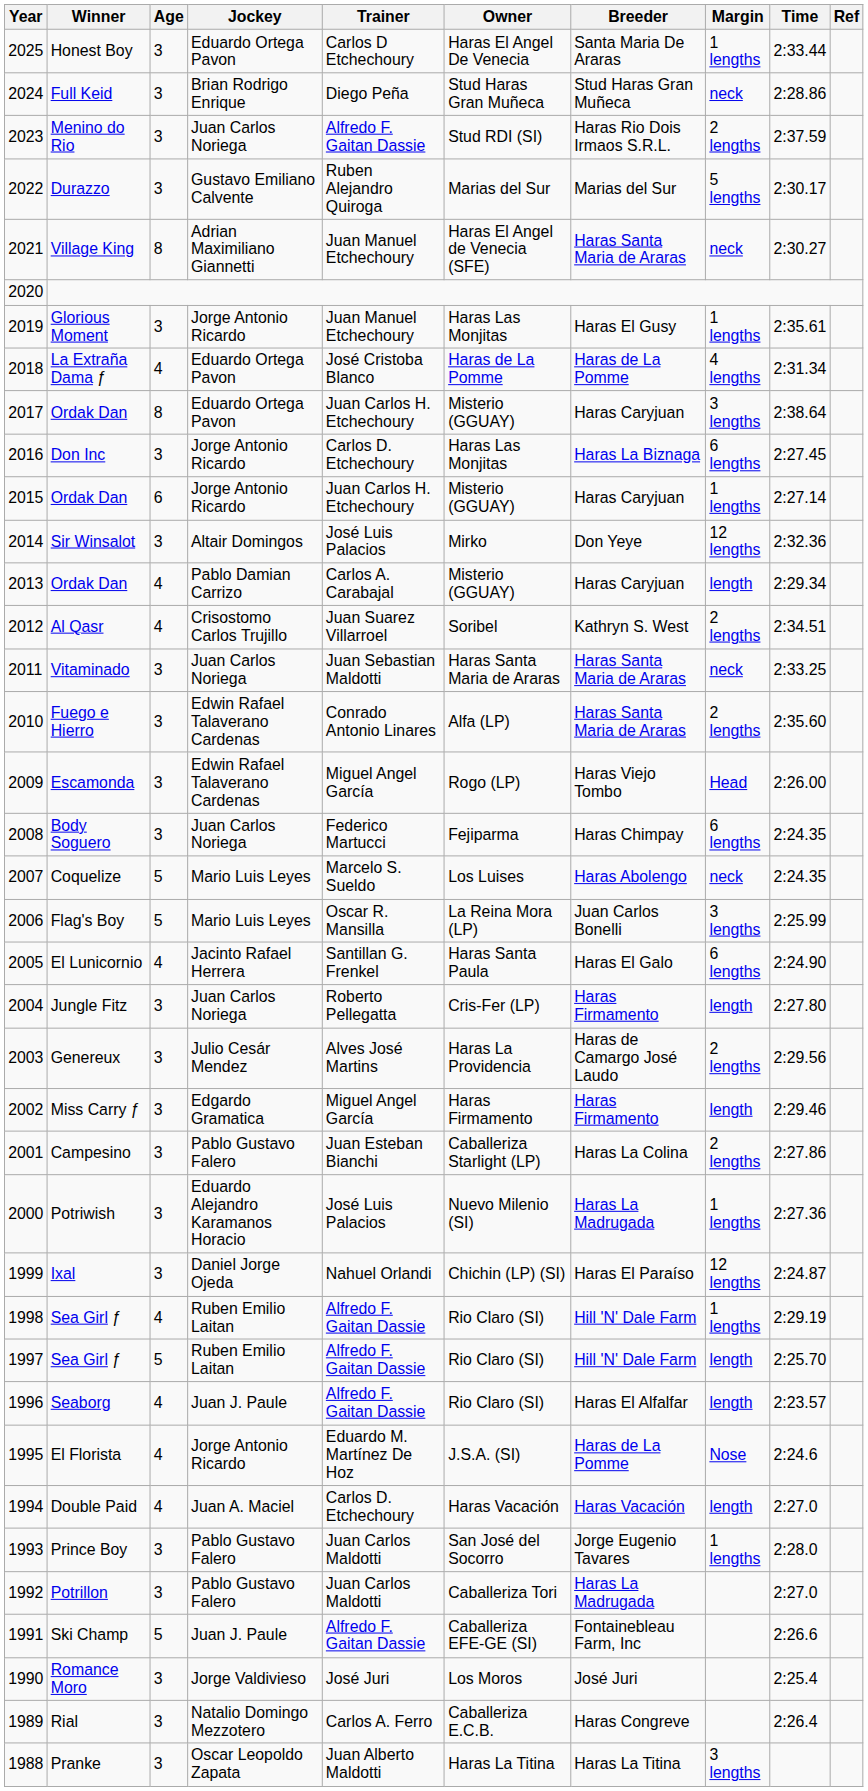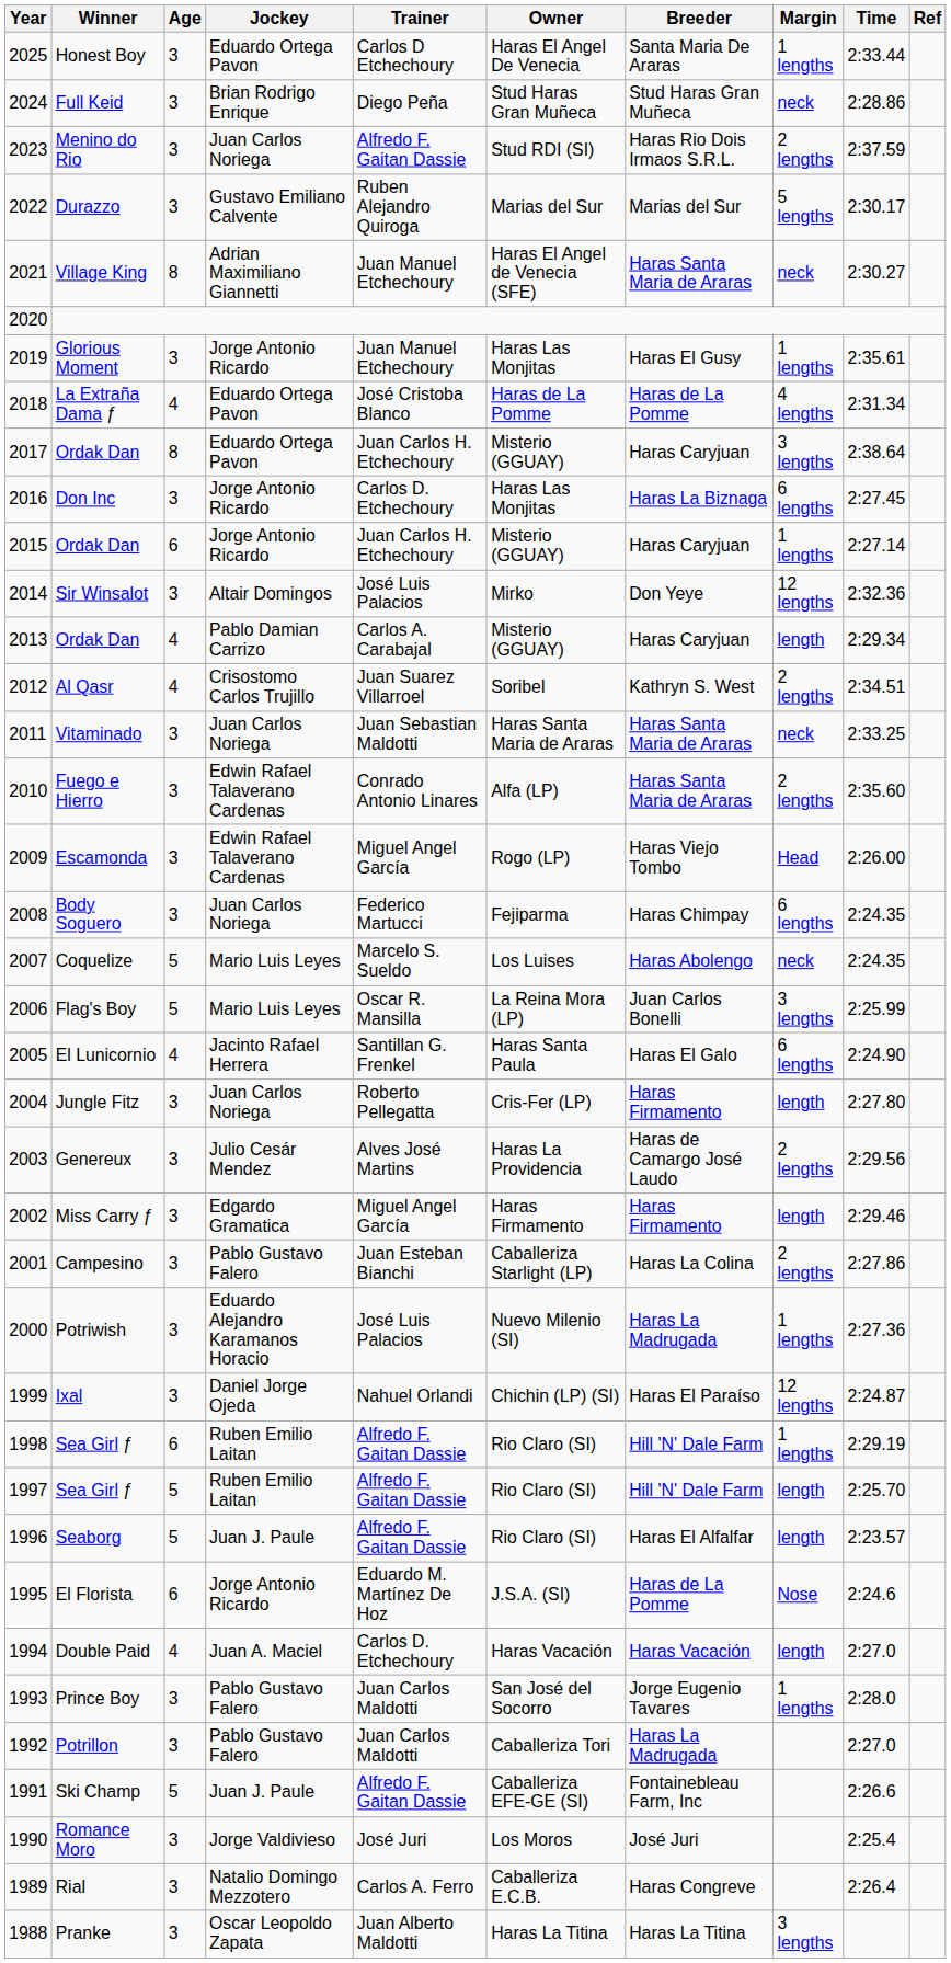 <table class="wikitable sortable">
 <tr>
 <th>Year</th>
 <th>Winner</th>
 <th>Age</th>
 <th>Jockey</th>
 <th>Trainer</th>
 <th>Owner</th>
 <th>Breeder</th>
 <th>Margin</th>
 <th>Time</th>
 <th>Ref</th>
 </tr>
 <tr>
 <td>2025</td>
 <td>Honest Boy</td>
 <td>3</td>
 <td>Eduardo Ortega Pavon</td>
 <td>Carlos D Etchechoury</td>
 <td>Haras El Angel De Venecia</td>
 <td>Santa Maria De Araras</td>
 <td>1 <a href='#'>lengths</a></td>
 <td>2:33.44</td>
 <td></td>
 </tr>
 <tr>
 <td>2024</td>
 <td><a href='#'>Full Keid</a></td>
 <td>3</td>
 <td>Brian Rodrigo Enrique</td>
 <td>Diego Peña</td>
 <td>Stud Haras Gran Muñeca</td>
 <td>Stud Haras Gran Muñeca</td>
 <td> <a href='#'>neck</a></td>
 <td>2:28.86</td>
 <td></td>
 </tr>
 <tr>
 <td>2023</td>
 <td><a href='#'>Menino do Rio</a></td>
 <td>3</td>
 <td>Juan Carlos Noriega</td>
 <td><a href='#'>Alfredo F. Gaitan Dassie</a></td>
 <td>Stud RDI (SI)</td>
 <td>Haras Rio Dois Irmaos S.R.L.</td>
 <td>2 <a href='#'>lengths</a></td>
 <td>2:37.59</td>
 <td></td>
 </tr>
 <tr>
 <td>2022</td>
 <td><a href='#'>Durazzo</a></td>
 <td>3</td>
 <td>Gustavo Emiliano Calvente</td>
 <td>Ruben Alejandro Quiroga</td>
 <td>Marias del Sur</td>
 <td>Marias del Sur</td>
 <td>5 <a href='#'>lengths</a></td>
 <td>2:30.17</td>
 <td></td>
 </tr>
 <tr>
 <td>2021</td>
 <td><a href='#'>Village King</a></td>
 <td>8</td>
 <td>Adrian Maximiliano Giannetti</td>
 <td>Juan Manuel Etchechoury</td>
 <td>Haras El Angel de Venecia (SFE)</td>
 <td><a href='#'>Haras Santa Maria de Araras</a></td>
 <td> <a href='#'>neck</a></td>
 <td>2:30.27</td>
 <td></td>
 </tr>
 <tr>
 <td>2020</td>
 <td colspan="9"></td>
 </tr>
 <tr>
 <td>2019</td>
 <td><a href='#'>Glorious Moment</a></td>
 <td>3</td>
 <td>Jorge Antonio Ricardo</td>
 <td>Juan Manuel Etchechoury</td>
 <td>Haras Las Monjitas</td>
 <td>Haras El Gusy</td>
 <td>1 <a href='#'>lengths</a></td>
 <td>2:35.61</td>
 <td></td>
 </tr>
 <tr>
 <td>2018</td>
 <td><a href='#'>La Extraña Dama</a> ƒ</td>
 <td>4</td>
 <td>Eduardo Ortega Pavon</td>
 <td>José Cristoba Blanco</td>
 <td><a href='#'>Haras de La Pomme</a></td>
 <td><a href='#'>Haras de La Pomme</a></td>
 <td>4 <a href='#'>lengths</a></td>
 <td>2:31.34</td>
 <td></td>
 </tr>
 <tr>
 <td>2017</td>
 <td><a href='#'>Ordak Dan</a></td>
 <td>8</td>
 <td>Eduardo Ortega Pavon</td>
 <td>Juan Carlos H. Etchechoury</td>
 <td>Misterio (GGUAY)</td>
 <td>Haras Caryjuan</td>
 <td>3 <a href='#'>lengths</a></td>
 <td>2:38.64</td>
 <td></td>
 </tr>
 <tr>
 <td>2016</td>
 <td><a href='#'>Don Inc</a></td>
 <td>3</td>
 <td>Jorge Antonio Ricardo</td>
 <td>Carlos D. Etchechoury</td>
 <td>Haras Las Monjitas</td>
 <td><a href='#'>Haras La Biznaga</a></td>
 <td>6 <a href='#'>lengths</a></td>
 <td>2:27.45</td>
 <td></td>
 </tr>
 <tr>
 <td>2015</td>
 <td><a href='#'>Ordak Dan</a></td>
 <td>6</td>
 <td>Jorge Antonio Ricardo</td>
 <td>Juan Carlos H. Etchechoury</td>
 <td>Misterio (GGUAY)</td>
 <td>Haras Caryjuan</td>
 <td>1 <a href='#'>lengths</a></td>
 <td>2:27.14</td>
 <td></td>
 </tr>
 <tr>
 <td>2014</td>
 <td><a href='#'>Sir Winsalot</a></td>
 <td>3</td>
 <td>Altair Domingos</td>
 <td>José Luis Palacios</td>
 <td>Mirko</td>
 <td>Don Yeye</td>
 <td>12 <a href='#'>lengths</a></td>
 <td>2:32.36</td>
 <td></td>
 </tr>
 <tr>
 <td>2013</td>
 <td><a href='#'>Ordak Dan</a></td>
 <td>4</td>
 <td>Pablo Damian Carrizo</td>
 <td>Carlos A. Carabajal</td>
 <td>Misterio (GGUAY)</td>
 <td>Haras Caryjuan</td>
 <td> <a href='#'>length</a></td>
 <td>2:29.34</td>
 <td></td>
 </tr>
 <tr>
 <td>2012</td>
 <td><a href='#'>Al Qasr</a></td>
 <td>4</td>
 <td>Crisostomo Carlos Trujillo</td>
 <td>Juan Suarez Villarroel</td>
 <td>Soribel</td>
 <td>Kathryn S. West</td>
 <td>2 <a href='#'>lengths</a></td>
 <td>2:34.51</td>
 <td></td>
 </tr>
 <tr>
 <td>2011</td>
 <td><a href='#'>Vitaminado</a></td>
 <td>3</td>
 <td>Juan Carlos Noriega</td>
 <td>Juan Sebastian Maldotti</td>
 <td>Haras Santa Maria de Araras</td>
 <td><a href='#'>Haras Santa Maria de Araras</a></td>
 <td> <a href='#'>neck</a></td>
 <td>2:33.25</td>
 <td></td>
 </tr>
 <tr>
 <td>2010</td>
 <td><a href='#'>Fuego e Hierro</a></td>
 <td>3</td>
 <td>Edwin Rafael Talaverano Cardenas</td>
 <td>Conrado Antonio Linares</td>
 <td>Alfa (LP)</td>
 <td><a href='#'>Haras Santa Maria de Araras</a></td>
 <td>2 <a href='#'>lengths</a></td>
 <td>2:35.60</td>
 <td></td>
 </tr>
 <tr>
 <td>2009</td>
 <td><a href='#'>Escamonda</a></td>
 <td>3</td>
 <td>Edwin Rafael Talaverano Cardenas</td>
 <td>Miguel Angel García</td>
 <td>Rogo (LP)</td>
 <td>Haras Viejo Tombo</td>
 <td><a href='#'>Head</a></td>
 <td>2:26.00</td>
 <td></td>
 </tr>
 <tr>
 <td>2008</td>
 <td><a href='#'>Body Soguero</a></td>
 <td>3</td>
 <td>Juan Carlos Noriega</td>
 <td>Federico Martucci</td>
 <td>Fejiparma</td>
 <td>Haras Chimpay</td>
 <td>6 <a href='#'>lengths</a></td>
 <td>2:24.35</td>
 <td></td>
 </tr>
 <tr>
 <td>2007</td>
 <td>Coquelize</td>
 <td>5</td>
 <td>Mario Luis Leyes</td>
 <td>Marcelo S. Sueldo</td>
 <td>Los Luises</td>
 <td><a href='#'>Haras Abolengo</a></td>
 <td> <a href='#'>neck</a></td>
 <td>2:24.35</td>
 <td></td>
 </tr>
 <tr>
 <td>2006</td>
 <td>Flag's Boy</td>
 <td>5</td>
 <td>Mario Luis Leyes</td>
 <td>Oscar R. Mansilla</td>
 <td>La Reina Mora (LP)</td>
 <td>Juan Carlos Bonelli</td>
 <td>3 <a href='#'>lengths</a></td>
 <td>2:25.99</td>
 <td></td>
 </tr>
 <tr>
 <td>2005</td>
 <td>El Lunicornio</td>
 <td>4</td>
 <td>Jacinto Rafael Herrera</td>
 <td>Santillan G. Frenkel</td>
 <td>Haras Santa Paula</td>
 <td>Haras El Galo</td>
 <td>6 <a href='#'>lengths</a></td>
 <td>2:24.90</td>
 <td></td>
 </tr>
 <tr>
 <td>2004</td>
 <td>Jungle Fitz</td>
 <td>3</td>
 <td>Juan Carlos Noriega</td>
 <td>Roberto Pellegatta</td>
 <td>Cris-Fer (LP)</td>
 <td><a href='#'>Haras Firmamento</a></td>
 <td> <a href='#'>length</a></td>
 <td>2:27.80</td>
 <td></td>
 </tr>
 <tr>
 <td>2003</td>
 <td>Genereux</td>
 <td>3</td>
 <td>Julio Cesár Mendez</td>
 <td>Alves José Martins</td>
 <td>Haras La Providencia</td>
 <td>Haras de Camargo José Laudo</td>
 <td>2 <a href='#'>lengths</a></td>
 <td>2:29.56</td>
 <td></td>
 </tr>
 <tr>
 <td>2002</td>
 <td>Miss Carry ƒ</td>
 <td>3</td>
 <td>Edgardo Gramatica</td>
 <td>Miguel Angel García</td>
 <td>Haras Firmamento</td>
 <td><a href='#'>Haras Firmamento</a></td>
 <td> <a href='#'>length</a></td>
 <td>2:29.46</td>
 <td></td>
 </tr>
 <tr>
 <td>2001</td>
 <td>Campesino</td>
 <td>3</td>
 <td>Pablo Gustavo Falero</td>
 <td>Juan Esteban Bianchi</td>
 <td>Caballeriza Starlight (LP)</td>
 <td>Haras La Colina</td>
 <td>2 <a href='#'>lengths</a></td>
 <td>2:27.86</td>
 <td></td>
 </tr>
 <tr>
 <td>2000</td>
 <td>Potriwish</td>
 <td>3</td>
 <td>Eduardo Alejandro Karamanos Horacio</td>
 <td>José Luis Palacios</td>
 <td>Nuevo Milenio (SI)</td>
 <td><a href='#'>Haras La Madrugada</a></td>
 <td>1 <a href='#'>lengths</a></td>
 <td>2:27.36</td>
 <td></td>
 </tr>
 <tr>
 <td>1999</td>
 <td><a href='#'>Ixal</a></td>
 <td>3</td>
 <td>Daniel Jorge Ojeda</td>
 <td>Nahuel Orlandi</td>
 <td>Chichin (LP) (SI)</td>
 <td>Haras El Paraíso</td>
 <td>12 <a href='#'>lengths</a></td>
 <td>2:24.87</td>
 <td></td>
 </tr>
 <tr>
 <td>1998</td>
 <td><a href='#'>Sea Girl</a> ƒ</td>
-<td>4</td>
+<td>6</td>
 <td>Ruben Emilio Laitan</td>
 <td><a href='#'>Alfredo F. Gaitan Dassie</a></td>
 <td>Rio Claro (SI)</td>
 <td><a href='#'>Hill 'N' Dale Farm</a></td>
 <td>1 <a href='#'>lengths</a></td>
 <td>2:29.19</td>
 <td></td>
 </tr>
 <tr>
 <td>1997</td>
 <td><a href='#'>Sea Girl</a> ƒ</td>
 <td>5</td>
 <td>Ruben Emilio Laitan</td>
 <td><a href='#'>Alfredo F. Gaitan Dassie</a></td>
 <td>Rio Claro (SI)</td>
 <td><a href='#'>Hill 'N' Dale Farm</a></td>
 <td> <a href='#'>length</a></td>
 <td>2:25.70</td>
 <td></td>
 </tr>
 <tr>
 <td>1996</td>
 <td><a href='#'>Seaborg</a></td>
-<td>4</td>
+<td>5</td>
 <td>Juan J. Paule</td>
 <td><a href='#'>Alfredo F. Gaitan Dassie</a></td>
 <td>Rio Claro (SI)</td>
 <td>Haras El Alfalfar</td>
 <td> <a href='#'>length</a></td>
 <td>2:23.57</td>
 <td></td>
 </tr>
 <tr>
 <td>1995</td>
 <td>El Florista</td>
-<td>4</td>
+<td>6</td>
 <td>Jorge Antonio Ricardo</td>
 <td>Eduardo M. Martínez De Hoz</td>
 <td>J.S.A. (SI)</td>
 <td><a href='#'>Haras de La Pomme</a></td>
 <td><a href='#'>Nose</a></td>
 <td>2:24.6</td>
 <td></td>
 </tr>
 <tr>
 <td>1994</td>
 <td>Double Paid</td>
 <td>4</td>
 <td>Juan A. Maciel</td>
 <td>Carlos D. Etchechoury</td>
 <td>Haras Vacación</td>
 <td><a href='#'>Haras Vacación</a></td>
 <td> <a href='#'>length</a></td>
 <td>2:27.0</td>
 <td></td>
 </tr>
 <tr>
 <td>1993</td>
 <td>Prince Boy</td>
 <td>3</td>
 <td>Pablo Gustavo Falero</td>
 <td>Juan Carlos Maldotti</td>
 <td>San José del Socorro</td>
 <td>Jorge Eugenio Tavares</td>
 <td>1 <a href='#'>lengths</a></td>
 <td>2:28.0</td>
 <td></td>
 </tr>
 <tr>
 <td>1992</td>
 <td><a href='#'>Potrillon</a></td>
 <td>3</td>
 <td>Pablo Gustavo Falero</td>
 <td>Juan Carlos Maldotti</td>
 <td>Caballeriza Tori</td>
 <td><a href='#'>Haras La Madrugada</a></td>
 <td></td>
 <td>2:27.0</td>
 <td></td>
 </tr>
 <tr>
 <td>1991</td>
 <td>Ski Champ</td>
 <td>5</td>
 <td>Juan J. Paule</td>
 <td><a href='#'>Alfredo F. Gaitan Dassie</a></td>
 <td>Caballeriza EFE-GE (SI)</td>
 <td>Fontainebleau Farm, Inc</td>
 <td></td>
 <td>2:26.6</td>
 <td></td>
 </tr>
 <tr>
 <td>1990</td>
 <td><a href='#'>Romance Moro</a></td>
 <td>3</td>
 <td>Jorge Valdivieso</td>
 <td>José Juri</td>
 <td>Los Moros</td>
 <td>José Juri</td>
 <td></td>
 <td>2:25.4</td>
 <td></td>
 </tr>
 <tr>
 <td>1989</td>
 <td>Rial</td>
 <td>3</td>
 <td>Natalio Domingo Mezzotero</td>
 <td>Carlos A. Ferro</td>
 <td>Caballeriza E.C.B.</td>
 <td>Haras Congreve</td>
 <td></td>
 <td>2:26.4</td>
 <td></td>
 </tr>
 <tr>
 <td>1988</td>
 <td>Pranke</td>
 <td>3</td>
 <td>Oscar Leopoldo Zapata</td>
 <td>Juan Alberto Maldotti</td>
 <td>Haras La Titina</td>
 <td>Haras La Titina</td>
 <td>3 <a href='#'>lengths</a></td>
 <td></td>
 <td></td>
 </tr>
 </table>
